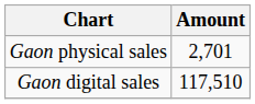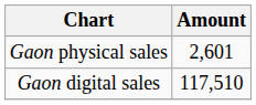 <table class="wikitable" style="text-align:center">
 <tr>
 <th>Chart</th>
 <th>Amount</th>
 </tr>
 <tr>
 <td><em>Gaon</em> physical sales</td>
-<td>2,701</td>
+<td>2,601</td>
 </tr>
 <tr>
 <td><em>Gaon</em> digital sales</td>
 <td>117,510</td>
 </tr>
 <tr>
 </tr>
 </table>
